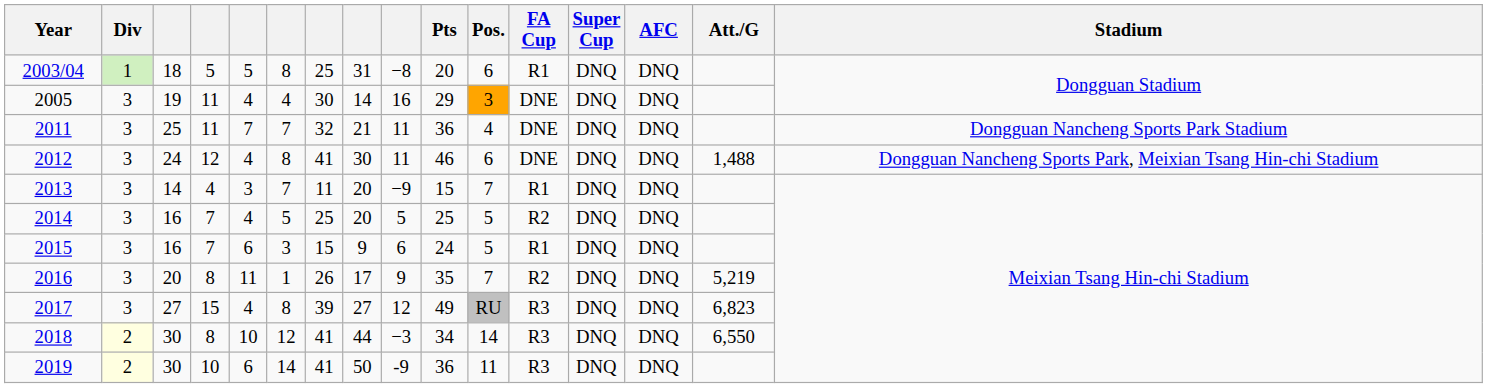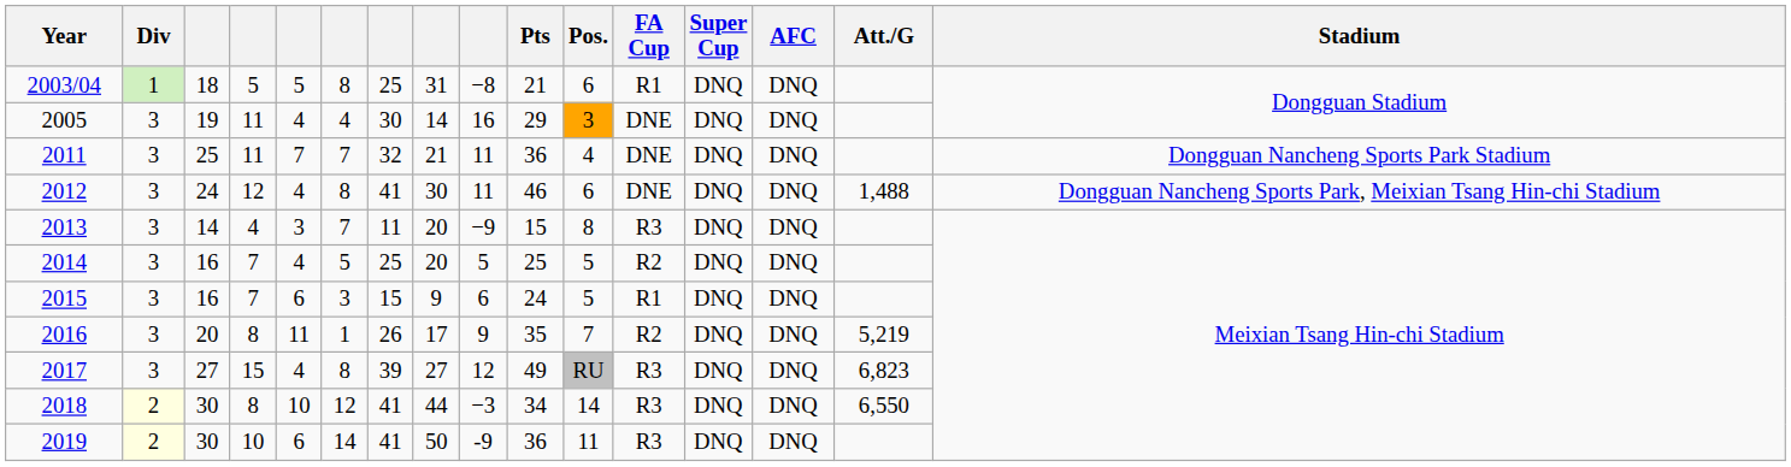 <table class="wikitable sortable" width=100% style=text-align:Center>
 <tr>
 <th>Year</th>
 <th>Div</th>
 <th></th>
 <th></th>
 <th></th>
 <th></th>
 <th></th>
 <th></th>
 <th></th>
 <th>Pts</th>
 <th width=2%>Pos.</th>
 <th width=4%><a href='#'>FA Cup</a></th>
 <th width=2%><a href='#'>Super Cup</a></th>
 <th><a href='#'>AFC</a></th>
 <th>Att./G</th>
 <th>Stadium</th>
 </tr>
 <tr>
 <td><a href='#'>2003/04</a></td>
 <td style="background:#d0f0c0;">1</td>
 <td>18</td>
 <td>5</td>
 <td>5</td>
 <td>8</td>
 <td>25</td>
 <td>31</td>
 <td>−8</td>
-<td>20</td>
+<td>21</td>
 <td>6</td>
 <td>R1</td>
 <td>DNQ</td>
 <td>DNQ</td>
 <td></td>
 <td style="text-align:center;" rowspan="2"><a href='#'>Dongguan Stadium</a></td>
 </tr>
 <tr>
 <td>2005</td>
 <td>3</td>
 <td>19</td>
 <td>11</td>
 <td>4</td>
 <td>4</td>
 <td>30</td>
 <td>14</td>
 <td>16</td>
 <td>29</td>
 <td style="background:orange;">3</td>
 <td>DNE</td>
 <td>DNQ</td>
 <td>DNQ</td>
 <td></td>
 </tr>
 <tr>
 <td><a href='#'>2011</a></td>
 <td>3</td>
 <td>25</td>
 <td>11</td>
 <td>7</td>
 <td>7</td>
 <td>32</td>
 <td>21</td>
 <td>11</td>
 <td>36</td>
 <td>4</td>
 <td>DNE</td>
 <td>DNQ</td>
 <td>DNQ</td>
 <td></td>
 <td><a href='#'>Dongguan Nancheng Sports Park Stadium</a></td>
 </tr>
 <tr>
 <td><a href='#'>2012</a></td>
 <td>3</td>
 <td>24</td>
 <td>12</td>
 <td>4</td>
 <td>8</td>
 <td>41</td>
 <td>30</td>
 <td>11</td>
 <td>46</td>
 <td>6</td>
 <td>DNE</td>
 <td>DNQ</td>
 <td>DNQ</td>
 <td>1,488</td>
 <td><a href='#'>Dongguan Nancheng Sports Park</a>, <a href='#'>Meixian Tsang Hin-chi Stadium</a></td>
 </tr>
 <tr>
 <td><a href='#'>2013</a></td>
 <td>3</td>
 <td>14</td>
 <td>4</td>
 <td>3</td>
 <td>7</td>
 <td>11</td>
 <td>20</td>
 <td>−9</td>
 <td>15</td>
-<td>7</td>
-<td>R1</td>
+<td>8</td>
+<td>R3</td>
 <td>DNQ</td>
 <td>DNQ</td>
 <td></td>
 <td style="text-align:center;" rowspan="7"><a href='#'>Meixian Tsang Hin-chi Stadium</a></td>
 </tr>
 <tr>
 <td><a href='#'>2014</a></td>
 <td>3</td>
 <td>16</td>
 <td>7</td>
 <td>4</td>
 <td>5</td>
 <td>25</td>
 <td>20</td>
 <td>5</td>
 <td>25</td>
 <td>5</td>
 <td>R2</td>
 <td>DNQ</td>
 <td>DNQ</td>
 <td></td>
 </tr>
 <tr>
 <td><a href='#'>2015</a></td>
 <td>3</td>
 <td>16</td>
 <td>7</td>
 <td>6</td>
 <td>3</td>
 <td>15</td>
 <td>9</td>
 <td>6</td>
 <td>24</td>
 <td>5</td>
 <td>R1</td>
 <td>DNQ</td>
 <td>DNQ</td>
 <td></td>
 </tr>
 <tr>
 <td><a href='#'>2016</a></td>
 <td>3</td>
 <td>20</td>
 <td>8</td>
 <td>11</td>
 <td>1</td>
 <td>26</td>
 <td>17</td>
 <td>9</td>
 <td>35</td>
 <td>7</td>
 <td>R2</td>
 <td>DNQ</td>
 <td>DNQ</td>
 <td>5,219</td>
 </tr>
 <tr>
 <td><a href='#'>2017</a></td>
 <td>3</td>
 <td>27</td>
 <td>15</td>
 <td>4</td>
 <td>8</td>
 <td>39</td>
 <td>27</td>
 <td>12</td>
 <td>49</td>
 <td bgcolor=#C0C0C0>RU</td>
 <td>R3</td>
 <td>DNQ</td>
 <td>DNQ</td>
 <td>6,823</td>
 </tr>
 <tr>
 <td><a href='#'>2018</a></td>
 <td bgcolor=#FFFFE0>2</td>
 <td>30</td>
 <td>8</td>
 <td>10</td>
 <td>12</td>
 <td>41</td>
 <td>44</td>
 <td>−3</td>
 <td>34</td>
 <td>14</td>
 <td>R3</td>
 <td>DNQ</td>
 <td>DNQ</td>
 <td>6,550</td>
 </tr>
 <tr>
 <td><a href='#'>2019</a></td>
 <td bgcolor=#FFFFE0>2</td>
 <td>30</td>
 <td>10</td>
 <td>6</td>
 <td>14</td>
 <td>41</td>
 <td>50</td>
 <td>-9</td>
 <td>36</td>
 <td>11</td>
 <td>R3</td>
 <td>DNQ</td>
 <td>DNQ</td>
 <td></td>
 </tr>
 </table>
